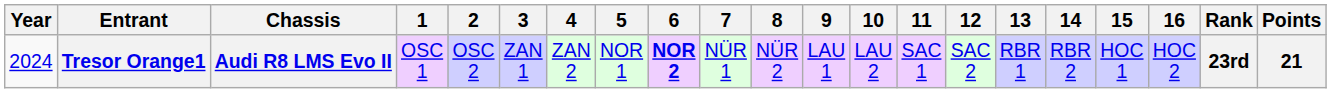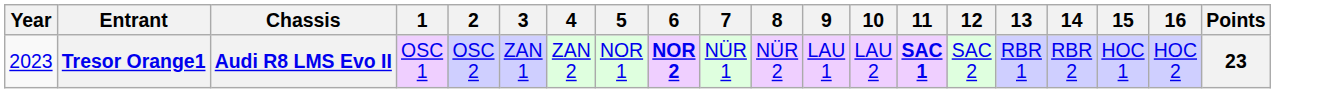 <table class="wikitable" style="text-align:center; font-size:85%">
 <tr>
 <th>Year</th>
 <th>Entrant</th>
 <th>Chassis</th>
 <th>1</th>
 <th>2</th>
 <th>3</th>
 <th>4</th>
 <th>5</th>
 <th>6</th>
 <th>7</th>
 <th>8</th>
 <th>9</th>
 <th>10</th>
 <th>11</th>
 <th>12</th>
 <th>13</th>
 <th>14</th>
 <th>15</th>
 <th>16</th>
-<th>Rank</th>
 <th>Points</th>
 </tr>
 <tr>
-<td><a href='#'>2024</a></td>
+<td><a href='#'>2023</a></td>
 <th nowrap><a href='#'>Tresor Orange1</a></th>
 <th nowrap><a href='#'>Audi R8 LMS Evo II</a></th>
 <td style="background:#EFCFFF;"><a href='#'>OSC<br>1</a><br></td>
 <td style="background:#CFCFFF;"><a href='#'>OSC<br>2</a><br></td>
 <td style="background:#CFCFFF;"><a href='#'>ZAN<br>1</a><br></td>
 <td style="background:#DFFFDF;"><a href='#'>ZAN<br>2</a><br></td>
 <td style="background:#DFFFDF;"><a href='#'>NOR<br>1</a><br></td>
 <td style="background:#EFCFFF;"><strong><a href='#'>NOR<br>2</a><br></strong></td>
 <td style="background:#DFFFDF;"><a href='#'>NÜR<br>1</a><br></td>
 <td style="background:#EFCFFF;"><a href='#'>NÜR<br>2</a><br></td>
 <td style="background:#EFCFFF;"><a href='#'>LAU<br>1</a><br></td>
 <td style="background:#EFCFFF;"><a href='#'>LAU<br>2</a><br></td>
-<td style="background:#EFCFFF;"><a href='#'>SAC<br>1</a><br></td>
+<td style="background:#EFCFFF;"><strong><a href='#'>SAC<br>1</a><br></strong></td>
 <td style="background:#DFFFDF;"><a href='#'>SAC<br>2</a><br></td>
 <td style="background:#CFCFFF;"><a href='#'>RBR<br>1</a><br></td>
 <td style="background:#CFCFFF;"><a href='#'>RBR<br>2</a><br></td>
 <td style="background:#CFCFFF;"><a href='#'>HOC<br>1</a><br></td>
 <td style="background:#CFCFFF;"><a href='#'>HOC<br>2</a><br></td>
-<th>23rd</th>
-<th>21</th>
+<th>23</th>
 </tr>
 </table>
